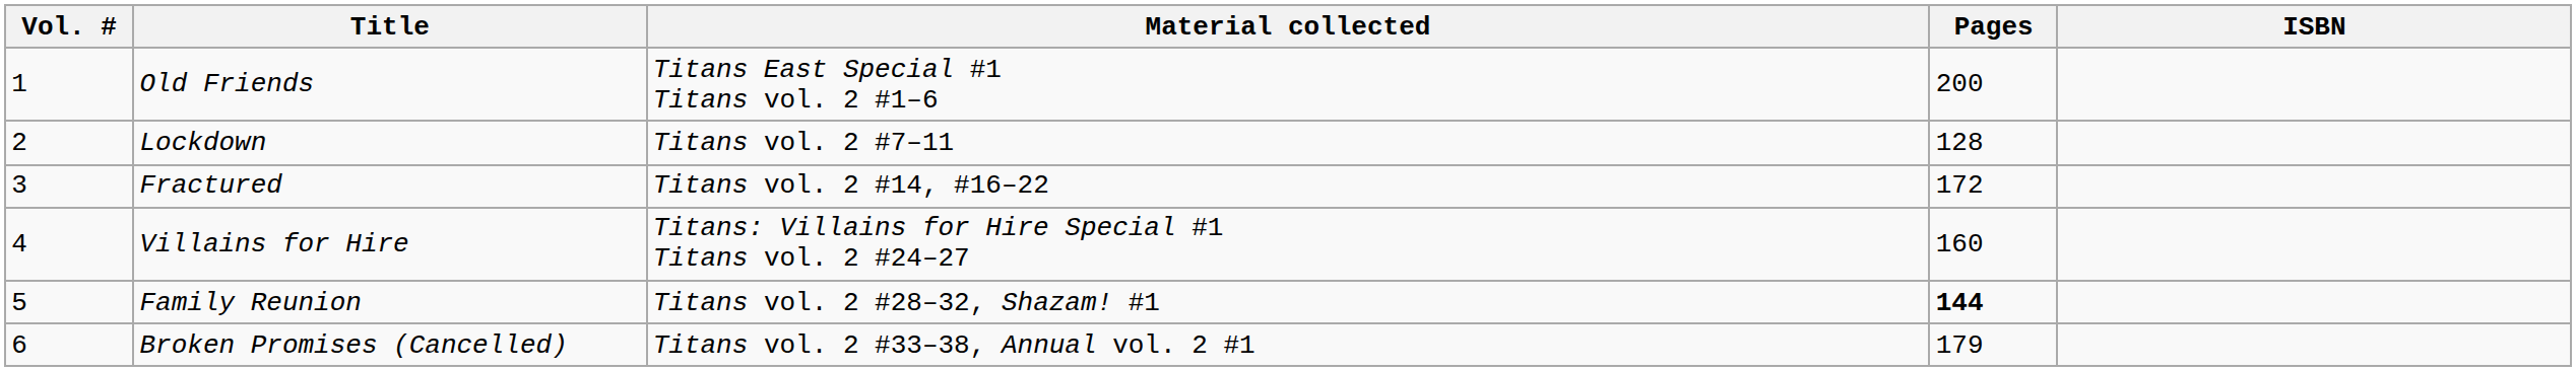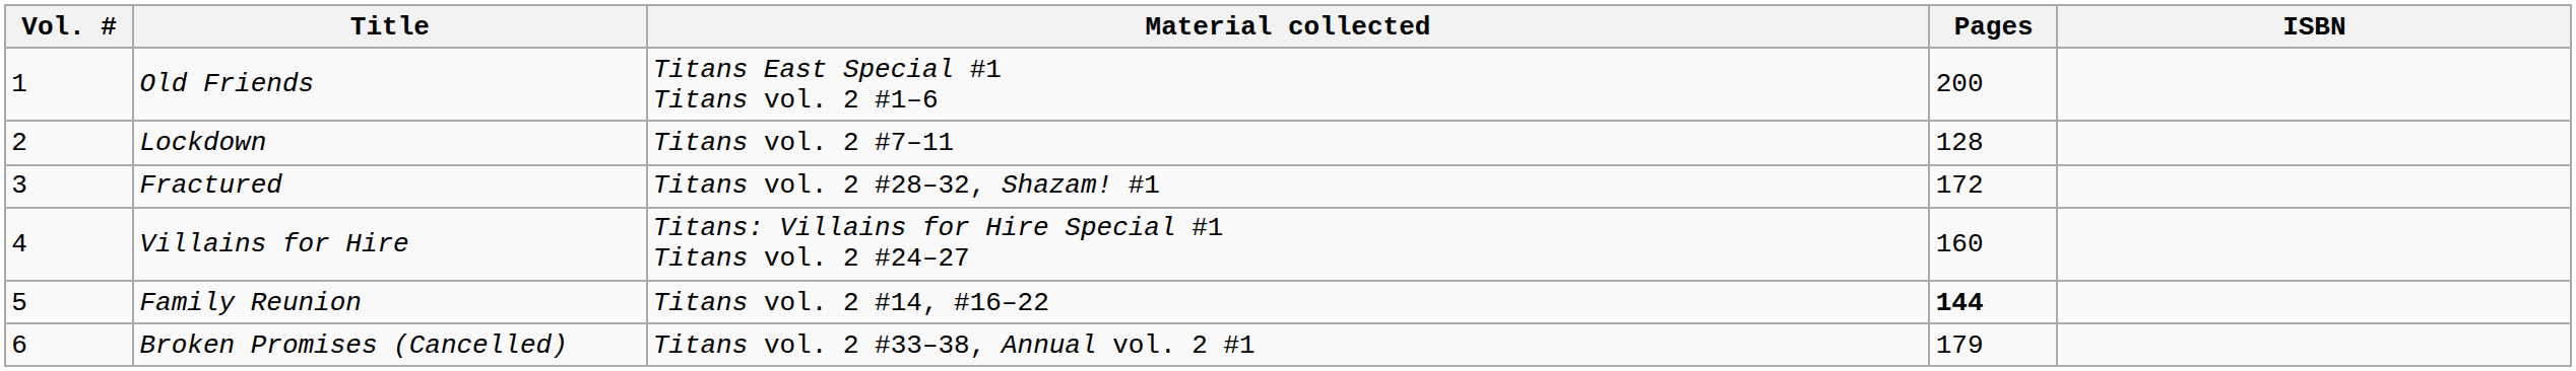 <table class="wikitable" style="width:100%;">
 <tr>
 <th style="width:5%;">Vol. #</th>
 <th style="width:20%;">Title</th>
 <th style="width:50%;">Material collected</th>
 <th style="width:5%;">Pages</th>
 <th style="width:20%;">ISBN</th>
 </tr>
 <tr>
 <td>1</td>
 <td><em>Old Friends</em></td>
 <td><em>Titans East Special</em> #1<br><em>Titans</em> vol. 2 #1–6</td>
 <td>200</td>
 <td></td>
 </tr>
 <tr>
 <td>2</td>
 <td><em>Lockdown</em></td>
 <td><em>Titans</em> vol. 2 #7–11</td>
 <td>128</td>
 <td></td>
 </tr>
 <tr>
 <td>3</td>
 <td><em>Fractured</em></td>
-<td><em>Titans</em> vol. 2 #14, #16–22</td>
+<td><em>Titans</em> vol. 2 #28–32, <em>Shazam!</em> #1</td>
 <td>172</td>
 <td></td>
 </tr>
 <tr>
 <td>4</td>
 <td><em>Villains for Hire</em></td>
 <td><em>Titans: Villains for Hire Special</em> #1<br><em>Titans</em> vol. 2 #24–27</td>
 <td>160</td>
 <td></td>
 </tr>
 <tr>
 <td>5</td>
 <td><em>Family Reunion</em></td>
-<td><em>Titans</em> vol. 2 #28–32, <em>Shazam!</em> #1</td>
+<td><em>Titans</em> vol. 2 #14, #16–22</td>
 <td><strong>144</strong></td>
 <td></td>
 </tr>
 <tr>
 <td>6</td>
 <td><em>Broken Promises (Cancelled)</em></td>
 <td><em>Titans</em> vol. 2 #33–38, <em>Annual</em> vol. 2 #1</td>
 <td>179</td>
 <td></td>
 </tr>
 </table>
